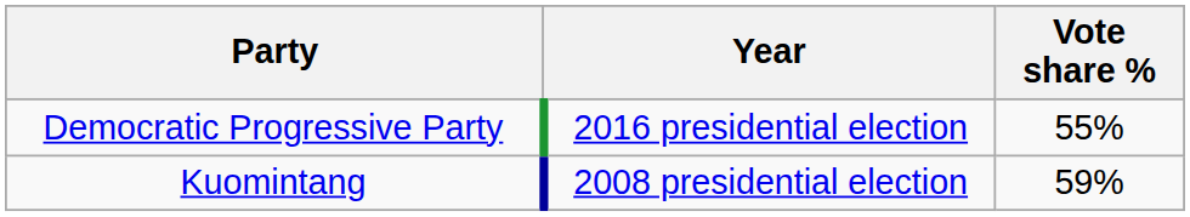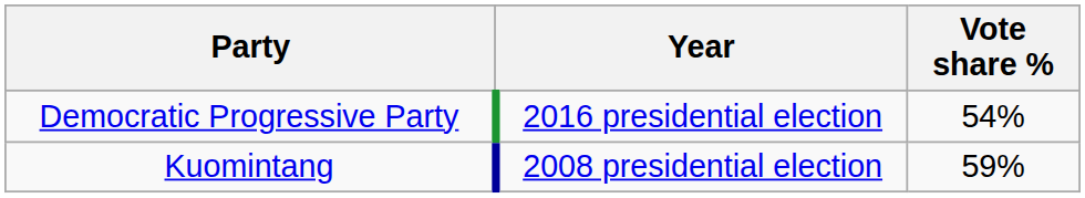 <table class="wikitable" style="text-align:center">
 <tr>
 <th width=240>Party</th>
 <th width=200>Year</th>
 <th width=80>Vote share %</th>
 </tr>
 <tr>
 <td align=center style="border-right:4px solid #1B9431;" align="center"><a href='#'>Democratic Progressive Party</a></td>
 <td><a href='#'>2016 presidential election</a></td>
-<td>55%</td>
+<td>54%</td>
 </tr>
 <tr>
 <td align=center style="border-right:4px solid #000099;" align="center"><a href='#'>Kuomintang</a></td>
 <td><a href='#'>2008 presidential election</a></td>
 <td>59%</td>
 </tr>
 </table>
